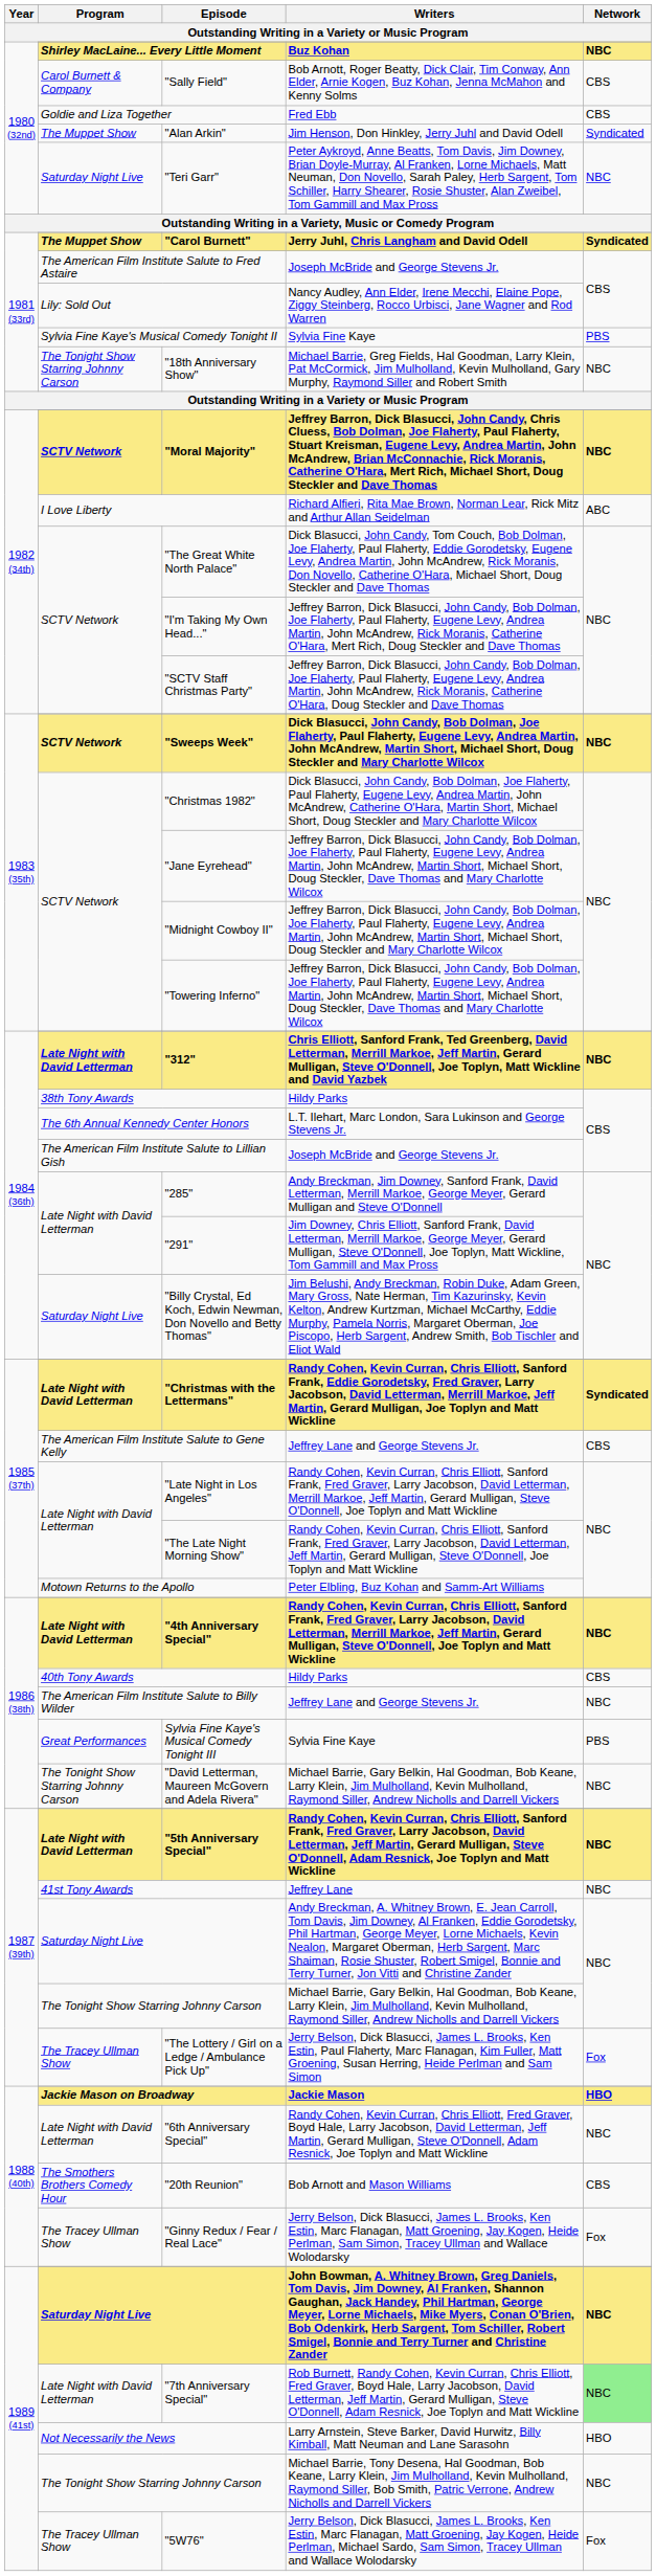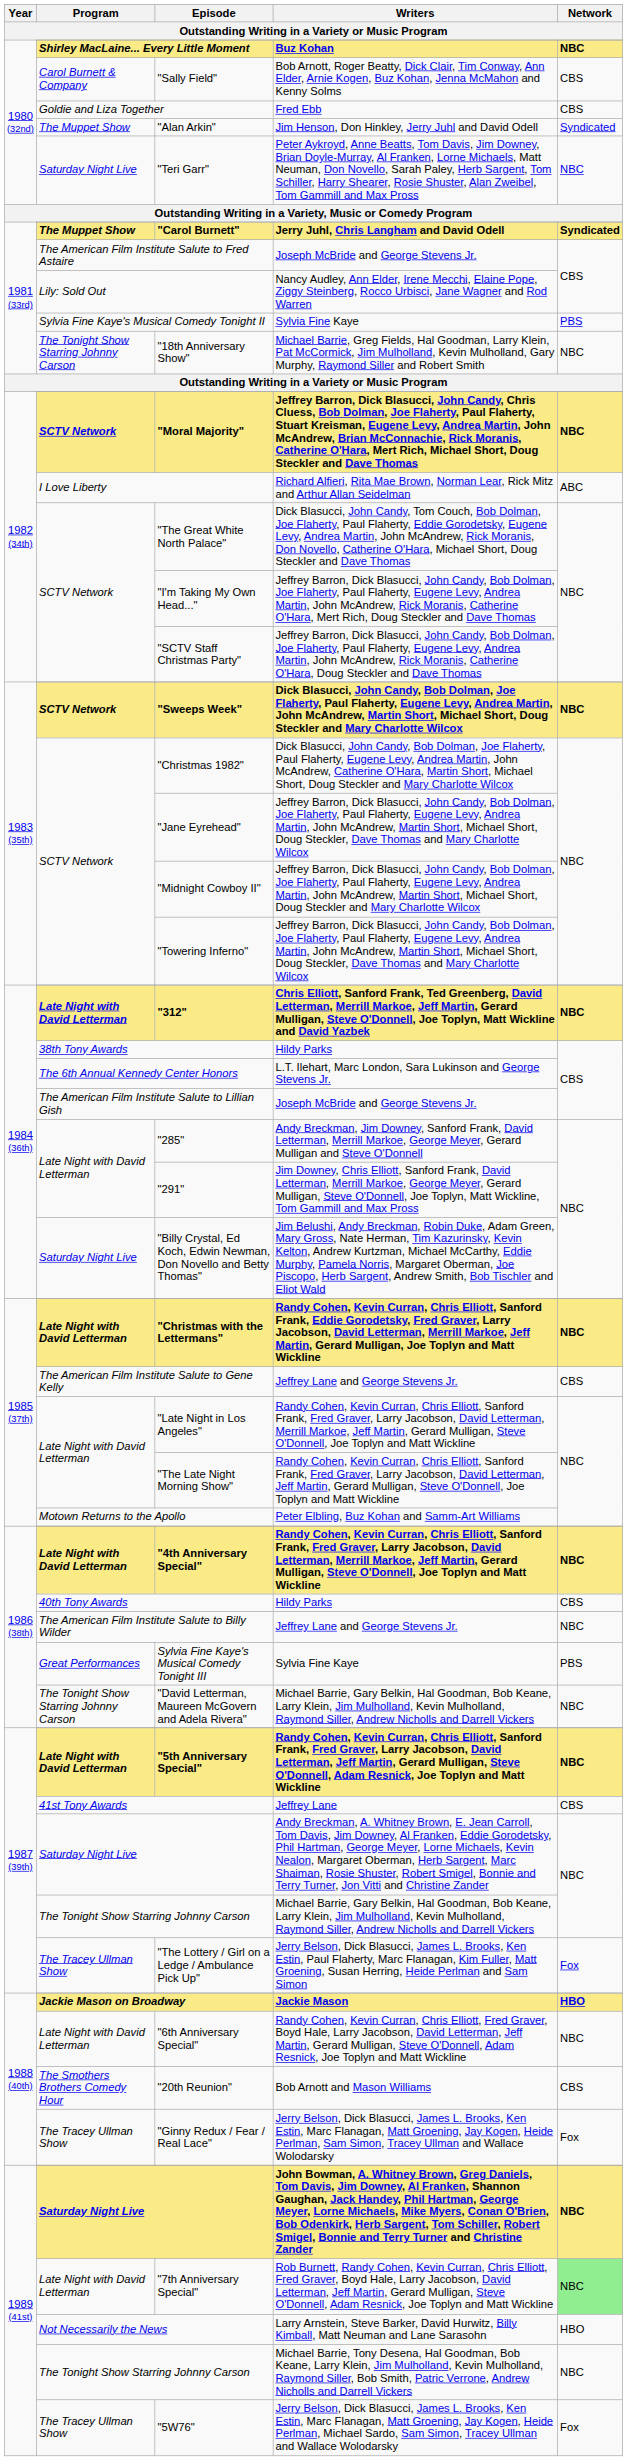 <table class="wikitable" style="width:100%">
 <tr bgcolor="#bebebe">
 <th width="5%">Year</th>
 <th width="20%">Program</th>
 <th width="20%">Episode</th>
 <th width="50%">Writers</th>
 <th width="5%">Network</th>
 </tr>
 <tr>
 <th colspan=5>Outstanding Writing in a Variety or Music Program</th>
 </tr>
 <tr>
 <td rowspan=6 style="text-align:center"><a href='#'>1980</a><br><small><a href='#'>(32nd)</a></small><br></td>
 </tr>
 <tr style="background:#FAEB86">
 <td colspan=2><strong><em>Shirley MacLaine... Every Little Moment</em></strong></td>
 <td><strong><a href='#'>Buz Kohan</a></strong></td>
 <td><strong>NBC</strong></td>
 </tr>
 <tr>
 <td><em><a href='#'>Carol Burnett & Company</a></em></td>
 <td>"Sally Field"</td>
 <td>Bob Arnott, Roger Beatty, <a href='#'>Dick Clair</a>, <a href='#'>Tim Conway</a>, <a href='#'>Ann Elder</a>, <a href='#'>Arnie Kogen</a>, <a href='#'>Buz Kohan</a>, <a href='#'>Jenna McMahon</a> and Kenny Solms</td>
 <td>CBS</td>
 </tr>
 <tr>
 <td colspan=2><em>Goldie and Liza Together</em></td>
 <td><a href='#'>Fred Ebb</a></td>
 <td>CBS</td>
 </tr>
 <tr>
 <td><em><a href='#'>The Muppet Show</a></em></td>
 <td>"Alan Arkin"</td>
 <td><a href='#'>Jim Henson</a>, Don Hinkley, <a href='#'>Jerry Juhl</a> and David Odell</td>
 <td><a href='#'>Syndicated</a></td>
 </tr>
 <tr>
 <td><em><a href='#'>Saturday Night Live</a></em></td>
 <td>"Teri Garr"</td>
 <td><a href='#'>Peter Aykroyd</a>, <a href='#'>Anne Beatts</a>, <a href='#'>Tom Davis</a>, <a href='#'>Jim Downey</a>, <a href='#'>Brian Doyle-Murray</a>, <a href='#'>Al Franken</a>, <a href='#'>Lorne Michaels</a>, Matt Neuman, <a href='#'>Don Novello</a>, Sarah Paley, <a href='#'>Herb Sargent</a>, <a href='#'>Tom Schiller</a>, <a href='#'>Harry Shearer</a>, <a href='#'>Rosie Shuster</a>, <a href='#'>Alan Zweibel</a>, <a href='#'>Tom Gammill and Max Pross</a></td>
 <td><a href='#'>NBC</a></td>
 </tr>
 <tr>
 <th colspan=5>Outstanding Writing in a Variety, Music or Comedy Program</th>
 </tr>
 <tr>
 <td rowspan=6 style="text-align:center"><a href='#'>1981</a><br><small><a href='#'>(33rd)</a></small><br></td>
 </tr>
 <tr style="background:#FAEB86">
 <td><strong><em>The Muppet Show</em></strong></td>
 <td><strong>"Carol Burnett"</strong></td>
 <td><strong>Jerry Juhl, <a href='#'>Chris Langham</a> and David Odell</strong></td>
 <td><strong>Syndicated</strong></td>
 </tr>
 <tr>
 <td colspan=2><em>The American Film Institute Salute to Fred Astaire</em></td>
 <td><a href='#'>Joseph McBride</a> and <a href='#'>George Stevens Jr.</a></td>
 <td rowspan=2>CBS</td>
 </tr>
 <tr>
 <td colspan=2><em>Lily: Sold Out</em></td>
 <td>Nancy Audley, <a href='#'>Ann Elder</a>, <a href='#'>Irene Mecchi</a>, <a href='#'>Elaine Pope</a>, <a href='#'>Ziggy Steinberg</a>, <a href='#'>Rocco Urbisci</a>, <a href='#'>Jane Wagner</a> and <a href='#'>Rod Warren</a></td>
 </tr>
 <tr>
 <td colspan=2><em>Sylvia Fine Kaye's Musical Comedy Tonight II</em></td>
 <td><a href='#'>Sylvia Fine</a> Kaye</td>
 <td><a href='#'>PBS</a></td>
 </tr>
 <tr>
 <td><em><a href='#'>The Tonight Show Starring Johnny Carson</a></em></td>
 <td>"18th Anniversary Show"</td>
 <td><a href='#'>Michael Barrie</a>, Greg Fields, Hal Goodman, Larry Klein, <a href='#'>Pat McCormick</a>, <a href='#'>Jim Mulholland</a>, Kevin Mulholland, Gary Murphy, <a href='#'>Raymond Siller</a> and Robert Smith</td>
 <td>NBC</td>
 </tr>
 <tr>
 <th colspan=5>Outstanding Writing in a Variety or Music Program</th>
 </tr>
 <tr>
 <td rowspan=6 style="text-align:center"><a href='#'>1982</a><br><small><a href='#'>(34th)</a></small><br></td>
 </tr>
 <tr style="background:#FAEB86">
 <td><strong><em><a href='#'>SCTV Network</a></em></strong></td>
 <td><strong>"Moral Majority"</strong></td>
 <td><strong>Jeffrey Barron, Dick Blasucci, <a href='#'>John Candy</a>, Chris Cluess, <a href='#'>Bob Dolman</a>, <a href='#'>Joe Flaherty</a>, Paul Flaherty, Stuart Kreisman, <a href='#'>Eugene Levy</a>, <a href='#'>Andrea Martin</a>, John McAndrew, <a href='#'>Brian McConnachie</a>, <a href='#'>Rick Moranis</a>, <a href='#'>Catherine O'Hara</a>, Mert Rich, Michael Short, Doug Steckler and <a href='#'>Dave Thomas</a></strong></td>
 <td><strong>NBC</strong></td>
 </tr>
 <tr>
 <td colspan=2><em>I Love Liberty</em></td>
 <td><a href='#'>Richard Alfieri</a>, <a href='#'>Rita Mae Brown</a>, <a href='#'>Norman Lear</a>, Rick Mitz and <a href='#'>Arthur Allan Seidelman</a></td>
 <td>ABC</td>
 </tr>
 <tr>
 <td rowspan=3><em>SCTV Network</em></td>
 <td>"The Great White North Palace"</td>
 <td>Dick Blasucci, <a href='#'>John Candy</a>, Tom Couch, <a href='#'>Bob Dolman</a>, <a href='#'>Joe Flaherty</a>, Paul Flaherty, <a href='#'>Eddie Gorodetsky</a>, <a href='#'>Eugene Levy</a>, <a href='#'>Andrea Martin</a>, John McAndrew, <a href='#'>Rick Moranis</a>, <a href='#'>Don Novello</a>, <a href='#'>Catherine O'Hara</a>, Michael Short, Doug Steckler and <a href='#'>Dave Thomas</a></td>
 <td rowspan=3>NBC</td>
 </tr>
 <tr>
 <td>"I'm Taking My Own Head..."</td>
 <td>Jeffrey Barron, Dick Blasucci, <a href='#'>John Candy</a>, <a href='#'>Bob Dolman</a>, <a href='#'>Joe Flaherty</a>, Paul Flaherty, <a href='#'>Eugene Levy</a>, <a href='#'>Andrea Martin</a>, John McAndrew, <a href='#'>Rick Moranis</a>, <a href='#'>Catherine O'Hara</a>, Mert Rich, Doug Steckler and <a href='#'>Dave Thomas</a></td>
 </tr>
 <tr>
 <td>"SCTV Staff Christmas Party"</td>
 <td>Jeffrey Barron, Dick Blasucci, <a href='#'>John Candy</a>, <a href='#'>Bob Dolman</a>, <a href='#'>Joe Flaherty</a>, Paul Flaherty, <a href='#'>Eugene Levy</a>, <a href='#'>Andrea Martin</a>, John McAndrew, <a href='#'>Rick Moranis</a>, <a href='#'>Catherine O'Hara</a>, Doug Steckler and <a href='#'>Dave Thomas</a></td>
 </tr>
 <tr>
 <td rowspan=6 style="text-align:center"><a href='#'>1983</a><br><small><a href='#'>(35th)</a></small><br></td>
 </tr>
 <tr style="background:#FAEB86">
 <td><strong><em>SCTV Network</em></strong></td>
 <td><strong>"Sweeps Week"</strong></td>
 <td><strong>Dick Blasucci, <a href='#'>John Candy</a>, <a href='#'>Bob Dolman</a>, <a href='#'>Joe Flaherty</a>, Paul Flaherty, <a href='#'>Eugene Levy</a>, <a href='#'>Andrea Martin</a>, John McAndrew, <a href='#'>Martin Short</a>, Michael Short, Doug Steckler and <a href='#'>Mary Charlotte Wilcox</a></strong></td>
 <td><strong>NBC</strong></td>
 </tr>
 <tr>
 <td rowspan=4><em>SCTV Network</em></td>
 <td>"Christmas 1982"</td>
 <td>Dick Blasucci, <a href='#'>John Candy</a>, <a href='#'>Bob Dolman</a>, <a href='#'>Joe Flaherty</a>, Paul Flaherty, <a href='#'>Eugene Levy</a>, <a href='#'>Andrea Martin</a>, John McAndrew, <a href='#'>Catherine O'Hara</a>, <a href='#'>Martin Short</a>, Michael Short, Doug Steckler and <a href='#'>Mary Charlotte Wilcox</a></td>
 <td rowspan=4>NBC</td>
 </tr>
 <tr>
 <td>"Jane Eyrehead"</td>
 <td>Jeffrey Barron, Dick Blasucci, <a href='#'>John Candy</a>, <a href='#'>Bob Dolman</a>, <a href='#'>Joe Flaherty</a>, Paul Flaherty, <a href='#'>Eugene Levy</a>, <a href='#'>Andrea Martin</a>, John McAndrew, <a href='#'>Martin Short</a>, Michael Short, Doug Steckler, <a href='#'>Dave Thomas</a> and <a href='#'>Mary Charlotte Wilcox</a></td>
 </tr>
 <tr>
 <td>"Midnight Cowboy II"</td>
 <td>Jeffrey Barron, Dick Blasucci, <a href='#'>John Candy</a>, <a href='#'>Bob Dolman</a>, <a href='#'>Joe Flaherty</a>, Paul Flaherty, <a href='#'>Eugene Levy</a>, <a href='#'>Andrea Martin</a>, John McAndrew, <a href='#'>Martin Short</a>, Michael Short, Doug Steckler and <a href='#'>Mary Charlotte Wilcox</a></td>
 </tr>
 <tr>
 <td>"Towering Inferno"</td>
 <td>Jeffrey Barron, Dick Blasucci, <a href='#'>John Candy</a>, <a href='#'>Bob Dolman</a>, <a href='#'>Joe Flaherty</a>, Paul Flaherty, <a href='#'>Eugene Levy</a>, <a href='#'>Andrea Martin</a>, John McAndrew, <a href='#'>Martin Short</a>, Michael Short, Doug Steckler, <a href='#'>Dave Thomas</a> and <a href='#'>Mary Charlotte Wilcox</a></td>
 </tr>
 <tr>
 <td rowspan=8 style="text-align:center"><a href='#'>1984</a><br><small><a href='#'>(36th)</a></small><br></td>
 </tr>
 <tr style="background:#FAEB86">
 <td><strong><em><a href='#'>Late Night with David Letterman</a></em></strong></td>
 <td><strong>"312"</strong></td>
 <td><strong><a href='#'>Chris Elliott</a>, Sanford Frank, Ted Greenberg, <a href='#'>David Letterman</a>, <a href='#'>Merrill Markoe</a>, <a href='#'>Jeff Martin</a>, Gerard Mulligan, <a href='#'>Steve O'Donnell</a>, Joe Toplyn, Matt Wickline and <a href='#'>David Yazbek</a></strong></td>
 <td><strong>NBC</strong></td>
 </tr>
 <tr>
 <td colspan=2><em><a href='#'>38th Tony Awards</a></em></td>
 <td><a href='#'>Hildy Parks</a></td>
 <td rowspan=3>CBS</td>
 </tr>
 <tr>
 <td colspan=2><em><a href='#'>The 6th Annual Kennedy Center Honors</a></em></td>
 <td>L.T. Ilehart, Marc London, Sara Lukinson and <a href='#'>George Stevens Jr.</a></td>
 </tr>
 <tr>
 <td colspan=2><em>The American Film Institute Salute to Lillian Gish</em></td>
 <td><a href='#'>Joseph McBride</a> and <a href='#'>George Stevens Jr.</a></td>
 </tr>
 <tr>
 <td rowspan=2><em>Late Night with David Letterman</em></td>
 <td>"285"</td>
 <td><a href='#'>Andy Breckman</a>, <a href='#'>Jim Downey</a>, Sanford Frank, <a href='#'>David Letterman</a>, <a href='#'>Merrill Markoe</a>, <a href='#'>George Meyer</a>, Gerard Mulligan and <a href='#'>Steve O'Donnell</a></td>
 <td rowspan=3>NBC</td>
 </tr>
 <tr>
 <td>"291"</td>
 <td><a href='#'>Jim Downey</a>, <a href='#'>Chris Elliott</a>, Sanford Frank, <a href='#'>David Letterman</a>, <a href='#'>Merrill Markoe</a>, <a href='#'>George Meyer</a>, Gerard Mulligan, <a href='#'>Steve O'Donnell</a>, Joe Toplyn, Matt Wickline, <a href='#'>Tom Gammill and Max Pross</a></td>
 </tr>
 <tr>
 <td><em><a href='#'>Saturday Night Live</a></em></td>
 <td>"Billy Crystal, Ed Koch, Edwin Newman, Don Novello and Betty Thomas"</td>
 <td><a href='#'>Jim Belushi</a>, <a href='#'>Andy Breckman</a>, <a href='#'>Robin Duke</a>, Adam Green, <a href='#'>Mary Gross</a>, Nate Herman, <a href='#'>Tim Kazurinsky</a>, <a href='#'>Kevin Kelton</a>, Andrew Kurtzman, Michael McCarthy, <a href='#'>Eddie Murphy</a>, <a href='#'>Pamela Norris</a>, Margaret Oberman, <a href='#'>Joe Piscopo</a>, <a href='#'>Herb Sargent</a>, Andrew Smith, <a href='#'>Bob Tischler</a> and <a href='#'>Eliot Wald</a></td>
 </tr>
 <tr>
 <td rowspan=6 style="text-align:center"><a href='#'>1985</a><br><small><a href='#'>(37th)</a></small><br></td>
 </tr>
 <tr style="background:#FAEB86">
 <td><strong><em>Late Night with David Letterman</em></strong></td>
 <td><strong>"Christmas with the Lettermans"</strong></td>
 <td><strong><a href='#'>Randy Cohen</a>, <a href='#'>Kevin Curran</a>, <a href='#'>Chris Elliott</a>, Sanford Frank, <a href='#'>Eddie Gorodetsky</a>, <a href='#'>Fred Graver</a>, Larry Jacobson, <a href='#'>David Letterman</a>, <a href='#'>Merrill Markoe</a>, <a href='#'>Jeff Martin</a>, Gerard Mulligan, Joe Toplyn and Matt Wickline</strong></td>
-<td><strong>Syndicated</strong></td>
+<td><strong>NBC</strong></td>
 </tr>
 <tr>
 <td colspan=2><em>The American Film Institute Salute to Gene Kelly</em></td>
 <td><a href='#'>Jeffrey Lane</a> and <a href='#'>George Stevens Jr.</a></td>
 <td>CBS</td>
 </tr>
 <tr>
 <td rowspan=2><em>Late Night with David Letterman</em></td>
 <td>"Late Night in Los Angeles"</td>
 <td><a href='#'>Randy Cohen</a>, <a href='#'>Kevin Curran</a>, <a href='#'>Chris Elliott</a>, Sanford Frank, <a href='#'>Fred Graver</a>, Larry Jacobson, <a href='#'>David Letterman</a>, <a href='#'>Merrill Markoe</a>, <a href='#'>Jeff Martin</a>, Gerard Mulligan, <a href='#'>Steve O'Donnell</a>, Joe Toplyn and Matt Wickline</td>
 <td rowspan=3>NBC</td>
 </tr>
 <tr>
 <td>"The Late Night Morning Show"</td>
 <td><a href='#'>Randy Cohen</a>, <a href='#'>Kevin Curran</a>, <a href='#'>Chris Elliott</a>, Sanford Frank, <a href='#'>Fred Graver</a>, Larry Jacobson, <a href='#'>David Letterman</a>, <a href='#'>Jeff Martin</a>, Gerard Mulligan, <a href='#'>Steve O'Donnell</a>, Joe Toplyn and Matt Wickline</td>
 </tr>
 <tr>
 <td colspan=2><em>Motown Returns to the Apollo</em></td>
 <td><a href='#'>Peter Elbling</a>, <a href='#'>Buz Kohan</a> and <a href='#'>Samm-Art Williams</a></td>
 </tr>
 <tr>
 <td rowspan=6 style="text-align:center"><a href='#'>1986</a><br><small><a href='#'>(38th)</a></small><br></td>
 </tr>
 <tr style="background:#FAEB86">
 <td><strong><em>Late Night with David Letterman</em></strong></td>
 <td><strong>"4th Anniversary Special"</strong></td>
 <td><strong><a href='#'>Randy Cohen</a>, <a href='#'>Kevin Curran</a>, <a href='#'>Chris Elliott</a>, Sanford Frank, <a href='#'>Fred Graver</a>, Larry Jacobson, <a href='#'>David Letterman</a>, <a href='#'>Merrill Markoe</a>, <a href='#'>Jeff Martin</a>, Gerard Mulligan, <a href='#'>Steve O'Donnell</a>, Joe Toplyn and Matt Wickline</strong></td>
 <td><strong>NBC</strong></td>
 </tr>
 <tr>
 <td colspan=2><em><a href='#'>40th Tony Awards</a></em></td>
 <td><a href='#'>Hildy Parks</a></td>
 <td>CBS</td>
 </tr>
 <tr>
 <td colspan=2><em>The American Film Institute Salute to Billy Wilder</em></td>
 <td><a href='#'>Jeffrey Lane</a> and <a href='#'>George Stevens Jr.</a></td>
 <td>NBC</td>
 </tr>
 <tr>
 <td><em><a href='#'>Great Performances</a></em></td>
 <td><em>Sylvia Fine Kaye's Musical Comedy Tonight III</em></td>
 <td>Sylvia Fine Kaye</td>
 <td>PBS</td>
 </tr>
 <tr>
 <td><em>The Tonight Show Starring Johnny Carson</em></td>
 <td>"David Letterman, Maureen McGovern and Adela Rivera"</td>
 <td>Michael Barrie, Gary Belkin, Hal Goodman, Bob Keane, Larry Klein, <a href='#'>Jim Mulholland</a>, Kevin Mulholland, <a href='#'>Raymond Siller</a>, <a href='#'>Andrew Nicholls and Darrell Vickers</a></td>
 <td>NBC</td>
 </tr>
 <tr>
 <td rowspan=6 style="text-align:center"><a href='#'>1987</a><br><small><a href='#'>(39th)</a></small><br></td>
 </tr>
 <tr style="background:#FAEB86">
 <td><strong><em>Late Night with David Letterman</em></strong></td>
 <td><strong>"5th Anniversary Special"</strong></td>
 <td><strong><a href='#'>Randy Cohen</a>, <a href='#'>Kevin Curran</a>, <a href='#'>Chris Elliott</a>, Sanford Frank, <a href='#'>Fred Graver</a>, Larry Jacobson, <a href='#'>David Letterman</a>, <a href='#'>Jeff Martin</a>, Gerard Mulligan, <a href='#'>Steve O'Donnell</a>, <a href='#'>Adam Resnick</a>, Joe Toplyn and Matt Wickline</strong></td>
 <td><strong>NBC</strong></td>
 </tr>
 <tr>
 <td colspan=2><em><a href='#'>41st Tony Awards</a></em></td>
 <td><a href='#'>Jeffrey Lane</a></td>
-<td>NBC</td>
+<td>CBS</td>
 </tr>
 <tr>
 <td colspan=2><em><a href='#'>Saturday Night Live</a></em></td>
 <td><a href='#'>Andy Breckman</a>, <a href='#'>A. Whitney Brown</a>, <a href='#'>E. Jean Carroll</a>, <a href='#'>Tom Davis</a>, <a href='#'>Jim Downey</a>, <a href='#'>Al Franken</a>, <a href='#'>Eddie Gorodetsky</a>, <a href='#'>Phil Hartman</a>, <a href='#'>George Meyer</a>, <a href='#'>Lorne Michaels</a>, <a href='#'>Kevin Nealon</a>, Margaret Oberman, <a href='#'>Herb Sargent</a>, <a href='#'>Marc Shaiman</a>, <a href='#'>Rosie Shuster</a>, <a href='#'>Robert Smigel</a>, <a href='#'>Bonnie and Terry Turner</a>, <a href='#'>Jon Vitti</a> and <a href='#'>Christine Zander</a></td>
 <td rowspan=2>NBC</td>
 </tr>
 <tr>
 <td colspan=2><em>The Tonight Show Starring Johnny Carson</em></td>
 <td>Michael Barrie, Gary Belkin, Hal Goodman, Bob Keane, Larry Klein, <a href='#'>Jim Mulholland</a>, Kevin Mulholland, <a href='#'>Raymond Siller</a>, <a href='#'>Andrew Nicholls and Darrell Vickers</a></td>
 </tr>
 <tr>
 <td><em><a href='#'>The Tracey Ullman Show</a></em></td>
 <td>"The Lottery / Girl on a Ledge / Ambulance Pick Up"</td>
 <td><a href='#'>Jerry Belson</a>, Dick Blasucci, <a href='#'>James L. Brooks</a>, <a href='#'>Ken Estin</a>, Paul Flaherty, Marc Flanagan, <a href='#'>Kim Fuller</a>, <a href='#'>Matt Groening</a>, Susan Herring, <a href='#'>Heide Perlman</a> and <a href='#'>Sam Simon</a></td>
 <td><a href='#'>Fox</a></td>
 </tr>
 <tr>
 <td rowspan=5 style="text-align:center"><a href='#'>1988</a><br><small><a href='#'>(40th)</a></small><br></td>
 </tr>
 <tr style="background:#FAEB86">
 <td colspan=2><strong><em>Jackie Mason on Broadway</em></strong></td>
 <td><strong><a href='#'>Jackie Mason</a></strong></td>
 <td><strong><a href='#'>HBO</a></strong></td>
 </tr>
 <tr>
 <td><em>Late Night with David Letterman</em></td>
 <td>"6th Anniversary Special"</td>
 <td><a href='#'>Randy Cohen</a>, <a href='#'>Kevin Curran</a>, <a href='#'>Chris Elliott</a>, <a href='#'>Fred Graver</a>, Boyd Hale, Larry Jacobson, <a href='#'>David Letterman</a>, <a href='#'>Jeff Martin</a>, Gerard Mulligan, <a href='#'>Steve O'Donnell</a>, <a href='#'>Adam Resnick</a>, Joe Toplyn and Matt Wickline</td>
 <td>NBC</td>
 </tr>
 <tr>
 <td><em><a href='#'>The Smothers Brothers Comedy Hour</a></em></td>
 <td>"20th Reunion"</td>
 <td>Bob Arnott and <a href='#'>Mason Williams</a></td>
 <td>CBS</td>
 </tr>
 <tr>
 <td><em>The Tracey Ullman Show</em></td>
 <td>"Ginny Redux / Fear / Real Lace"</td>
 <td><a href='#'>Jerry Belson</a>, Dick Blasucci, <a href='#'>James L. Brooks</a>, <a href='#'>Ken Estin</a>, Marc Flanagan, <a href='#'>Matt Groening</a>, <a href='#'>Jay Kogen</a>, <a href='#'>Heide Perlman</a>, <a href='#'>Sam Simon</a>, <a href='#'>Tracey Ullman</a> and Wallace Wolodarsky</td>
 <td>Fox</td>
 </tr>
 <tr>
 <td rowspan=6 style="text-align:center"><a href='#'>1989</a><br><small><a href='#'>(41st)</a></small><br></td>
 </tr>
 <tr style="background:#FAEB86">
 <td colspan=2><strong><em><a href='#'>Saturday Night Live</a></em></strong></td>
 <td><strong>John Bowman, <a href='#'>A. Whitney Brown</a>, <a href='#'>Greg Daniels</a>, <a href='#'>Tom Davis</a>, <a href='#'>Jim Downey</a>, <a href='#'>Al Franken</a>, Shannon Gaughan, <a href='#'>Jack Handey</a>, <a href='#'>Phil Hartman</a>, <a href='#'>George Meyer</a>, <a href='#'>Lorne Michaels</a>, <a href='#'>Mike Myers</a>, <a href='#'>Conan O'Brien</a>, <a href='#'>Bob Odenkirk</a>, <a href='#'>Herb Sargent</a>, <a href='#'>Tom Schiller</a>, <a href='#'>Robert Smigel</a>, <a href='#'>Bonnie and Terry Turner</a> and <a href='#'>Christine Zander</a></strong></td>
 <td><strong>NBC</strong></td>
 </tr>
 <tr>
 <td><em>Late Night with David Letterman</em></td>
 <td>"7th Anniversary Special"</td>
 <td><a href='#'>Rob Burnett</a>, <a href='#'>Randy Cohen</a>, <a href='#'>Kevin Curran</a>, <a href='#'>Chris Elliott</a>, <a href='#'>Fred Graver</a>, Boyd Hale, Larry Jacobson, <a href='#'>David Letterman</a>, <a href='#'>Jeff Martin</a>, Gerard Mulligan, <a href='#'>Steve O'Donnell</a>, <a href='#'>Adam Resnick</a>, Joe Toplyn and Matt Wickline</td>
 <td style="background: lightgreen;">NBC</td>
 </tr>
 <tr>
 <td colspan=2><em><a href='#'>Not Necessarily the News</a></em></td>
 <td>Larry Arnstein, Steve Barker, David Hurwitz, <a href='#'>Billy Kimball</a>, Matt Neuman and Lane Sarasohn</td>
 <td>HBO</td>
 </tr>
 <tr>
 <td colspan=2><em>The Tonight Show Starring Johnny Carson</em></td>
 <td>Michael Barrie, Tony Desena, Hal Goodman, Bob Keane, Larry Klein, <a href='#'>Jim Mulholland</a>, Kevin Mulholland, <a href='#'>Raymond Siller</a>, Bob Smith, <a href='#'>Patric Verrone</a>, <a href='#'>Andrew Nicholls and Darrell Vickers</a></td>
 <td>NBC</td>
 </tr>
 <tr>
 <td><em>The Tracey Ullman Show</em></td>
 <td>"5W76"</td>
 <td><a href='#'>Jerry Belson</a>, Dick Blasucci, <a href='#'>James L. Brooks</a>, <a href='#'>Ken Estin</a>, Marc Flanagan, <a href='#'>Matt Groening</a>, <a href='#'>Jay Kogen</a>, <a href='#'>Heide Perlman</a>, Michael Sardo, <a href='#'>Sam Simon</a>, <a href='#'>Tracey Ullman</a> and Wallace Wolodarsky</td>
 <td>Fox</td>
 </tr>
 </table>
